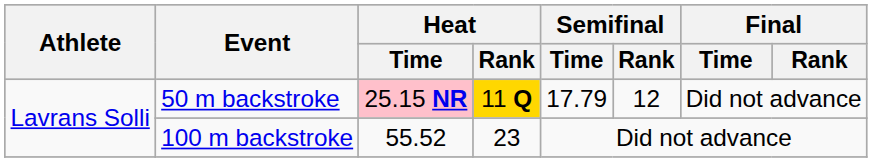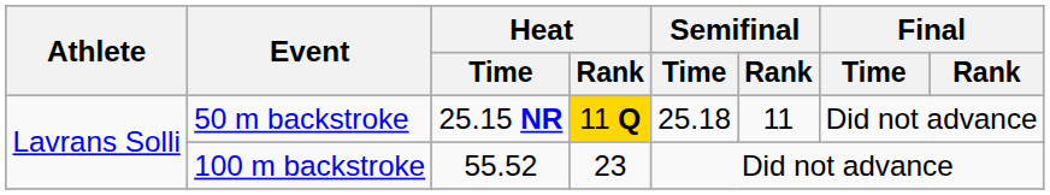 <table class=wikitable style="font-size:90%">
 <tr>
 <th rowspan="2">Athlete</th>
 <th rowspan="2">Event</th>
 <th colspan="2">Heat</th>
 <th colspan="2">Semifinal</th>
 <th colspan="2">Final</th>
 </tr>
 <tr style="font-size:95%">
 <th>Time</th>
 <th>Rank</th>
 <th>Time</th>
 <th>Rank</th>
 <th>Time</th>
 <th>Rank</th>
 </tr>
 <tr align=center>
 <td align=left rowspan=2><a href='#'>Lavrans Solli</a></td>
 <td align=left><a href='#'>50 m backstroke</a></td>
-<td style="background: pink;">25.15 <strong><a href='#'>NR</a></strong></td>
+<td>25.15 <strong><a href='#'>NR</a></strong></td>
 <td style="background: gold;">11 <strong>Q</strong></td>
-<td>17.79</td>
-<td>12</td>
+<td>25.18</td>
+<td>11</td>
 <td colspan=2>Did not advance</td>
 </tr>
 <tr align=center>
 <td align=left><a href='#'>100 m backstroke</a></td>
 <td>55.52</td>
 <td>23</td>
 <td colspan=4>Did not advance</td>
 </tr>
 </table>
